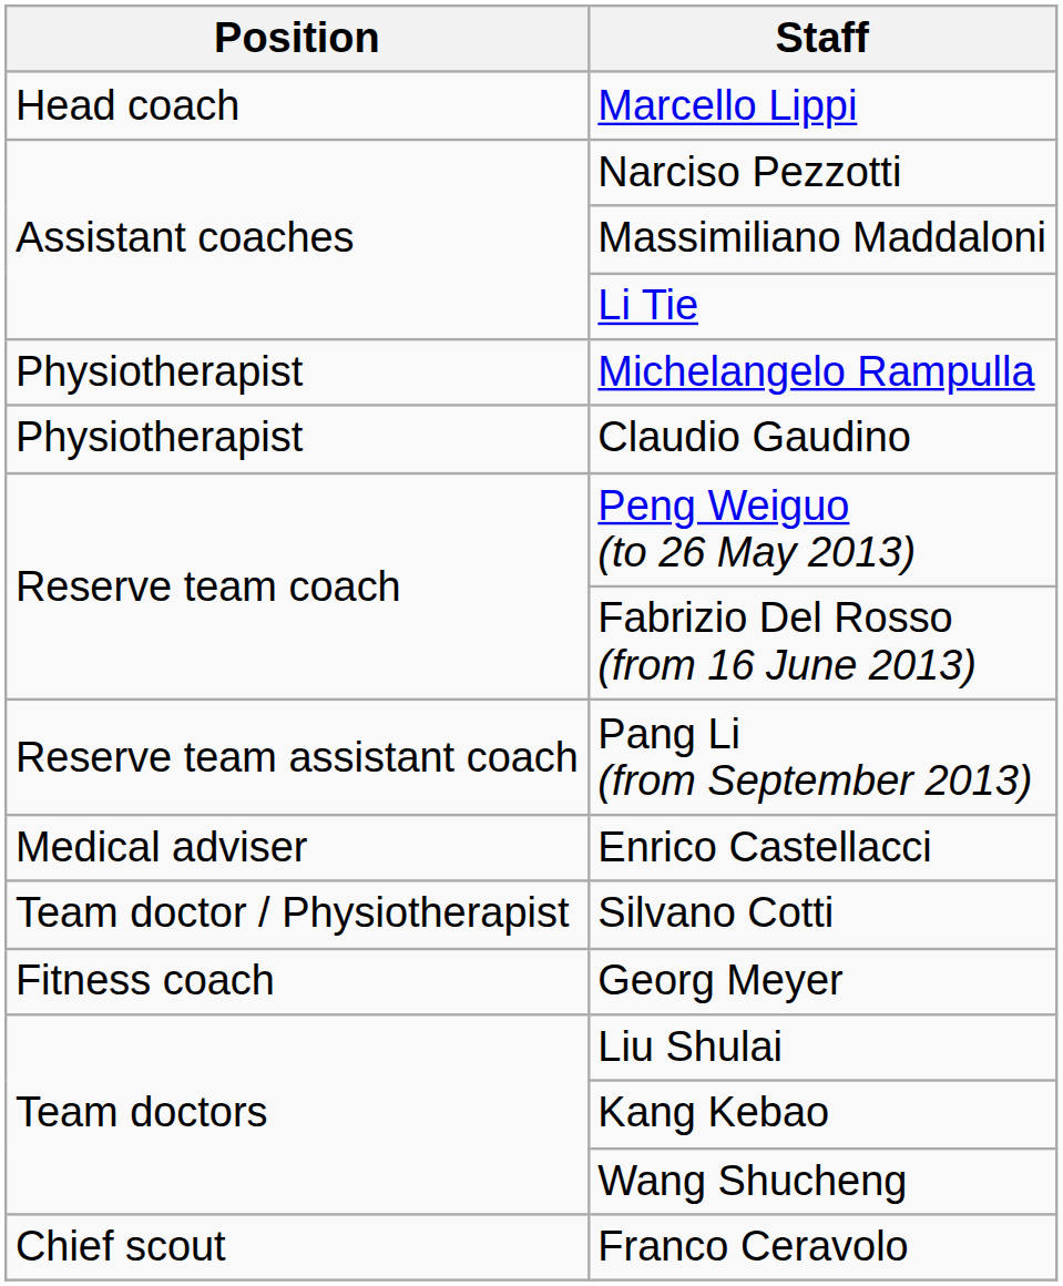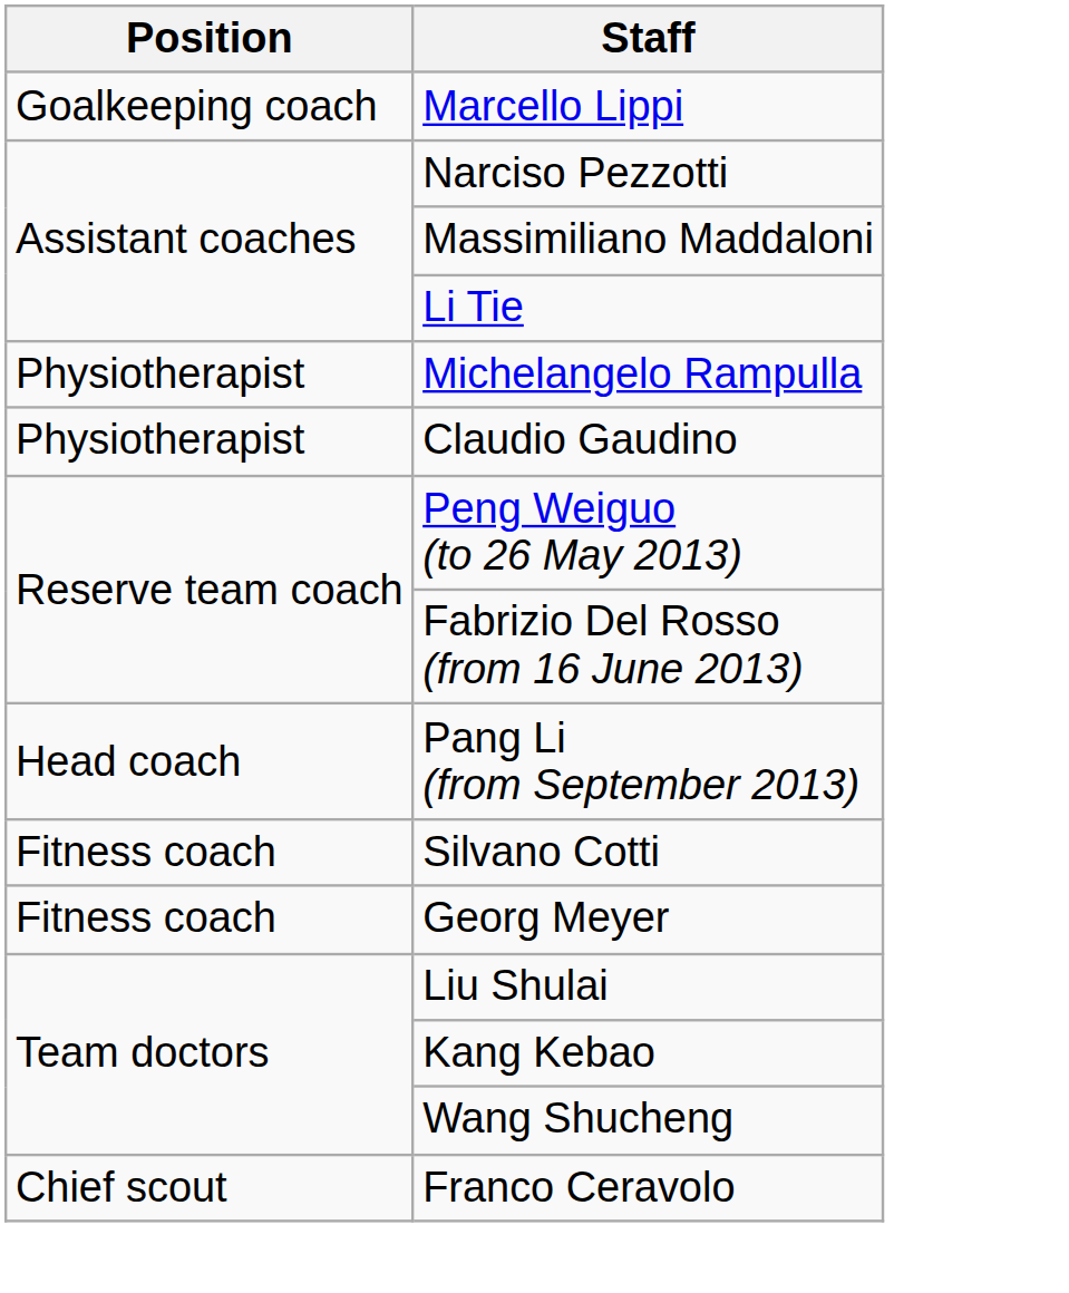 <table class="wikitable">
 <tr>
 <th>Position</th>
 <th>Staff</th>
 </tr>
 <tr>
-<td>Head coach</td>
+<td>Goalkeeping coach</td>
 <td> <a href='#'>Marcello Lippi</a></td>
 </tr>
 <tr>
 <td rowspan="3">Assistant coaches</td>
 <td> Narciso Pezzotti</td>
 </tr>
 <tr>
 <td> Massimiliano Maddaloni</td>
 </tr>
 <tr>
 <td> <a href='#'>Li Tie</a></td>
 </tr>
 <tr>
 <td>Physiotherapist</td>
 <td> <a href='#'>Michelangelo Rampulla</a></td>
 </tr>
 <tr>
 <td>Physiotherapist</td>
 <td> Claudio Gaudino</td>
 </tr>
 <tr>
 <td rowspan="2">Reserve team coach</td>
 <td> <a href='#'>Peng Weiguo</a><br><em>(to 26 May 2013)</em></td>
 </tr>
 <tr>
 <td> Fabrizio Del Rosso<br><em>(from 16 June 2013)</em></td>
 </tr>
 <tr>
-<td>Reserve team assistant coach</td>
+<td>Head coach</td>
 <td> Pang Li<br><em>(from September 2013)</em></td>
 </tr>
 <tr>
-<td>Medical adviser</td>
-<td> Enrico Castellacci</td>
-</tr>
-<tr>
-<td>Team doctor / Physiotherapist</td>
+<td>Fitness coach</td>
 <td> Silvano Cotti</td>
 </tr>
 <tr>
 <td>Fitness coach</td>
 <td> Georg Meyer</td>
 </tr>
 <tr>
 <td rowspan="3">Team doctors</td>
 <td> Liu Shulai</td>
 </tr>
 <tr>
 <td> Kang Kebao</td>
 </tr>
 <tr>
 <td> Wang Shucheng</td>
 </tr>
 <tr>
 <td>Chief scout</td>
 <td> Franco Ceravolo</td>
 </tr>
 </table>
